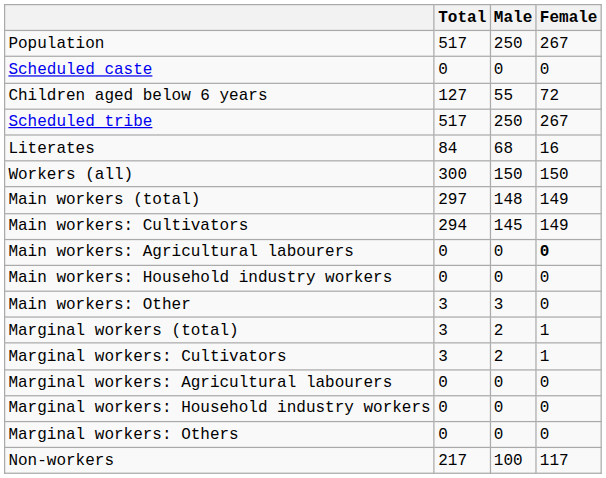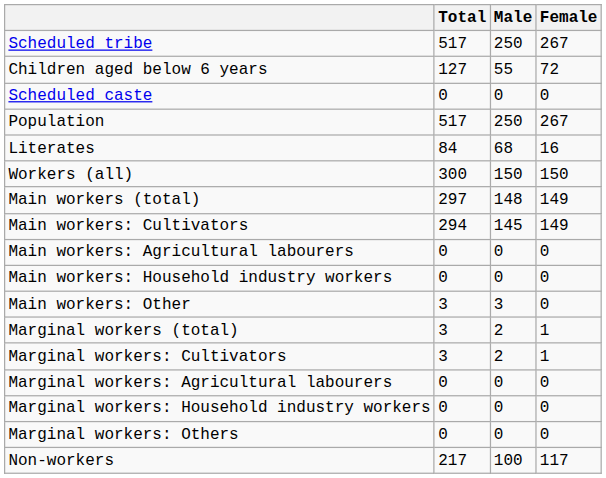 <table class="wikitable sortable">
 <tr>
 <th></th>
 <th>Total</th>
 <th>Male</th>
 <th>Female</th>
 </tr>
 <tr>
-<td>Population</td>
+<td><a href='#'>Scheduled tribe</a></td>
 <td>517</td>
 <td>250</td>
 <td>267</td>
+</tr>
+<tr>
+<td>Children aged below 6 years</td>
+<td>127</td>
+<td>55</td>
+<td>72</td>
 </tr>
 <tr>
 <td><a href='#'>Scheduled caste</a></td>
 <td>0</td>
 <td>0</td>
 <td>0</td>
 </tr>
 <tr>
-<td>Children aged below 6 years</td>
-<td>127</td>
-<td>55</td>
-<td>72</td>
-</tr>
-<tr>
-<td><a href='#'>Scheduled tribe</a></td>
+<td>Population</td>
 <td>517</td>
 <td>250</td>
 <td>267</td>
 </tr>
 <tr>
 <td>Literates</td>
 <td>84</td>
 <td>68</td>
 <td>16</td>
 </tr>
 <tr>
 <td>Workers (all)</td>
 <td>300</td>
 <td>150</td>
 <td>150</td>
 </tr>
 <tr>
 <td>Main workers (total)</td>
 <td>297</td>
 <td>148</td>
 <td>149</td>
 </tr>
 <tr>
 <td>Main workers: Cultivators</td>
 <td>294</td>
 <td>145</td>
 <td>149</td>
 </tr>
 <tr>
 <td>Main workers: Agricultural labourers</td>
 <td>0</td>
 <td>0</td>
-<td><strong>0</strong></td>
+<td>0</td>
 </tr>
 <tr>
 <td>Main workers: Household industry workers</td>
 <td>0</td>
 <td>0</td>
 <td>0</td>
 </tr>
 <tr>
 <td>Main workers: Other</td>
 <td>3</td>
 <td>3</td>
 <td>0</td>
 </tr>
 <tr>
 <td>Marginal workers (total)</td>
 <td>3</td>
 <td>2</td>
 <td>1</td>
 </tr>
 <tr>
 <td>Marginal workers: Cultivators</td>
 <td>3</td>
 <td>2</td>
 <td>1</td>
 </tr>
 <tr>
 <td>Marginal workers: Agricultural labourers</td>
 <td>0</td>
 <td>0</td>
 <td>0</td>
 </tr>
 <tr>
 <td>Marginal workers: Household industry workers</td>
 <td>0</td>
 <td>0</td>
 <td>0</td>
 </tr>
 <tr>
 <td>Marginal workers: Others</td>
 <td>0</td>
 <td>0</td>
 <td>0</td>
 </tr>
 <tr>
 <td>Non-workers</td>
 <td>217</td>
 <td>100</td>
 <td>117</td>
 </tr>
 </table>
